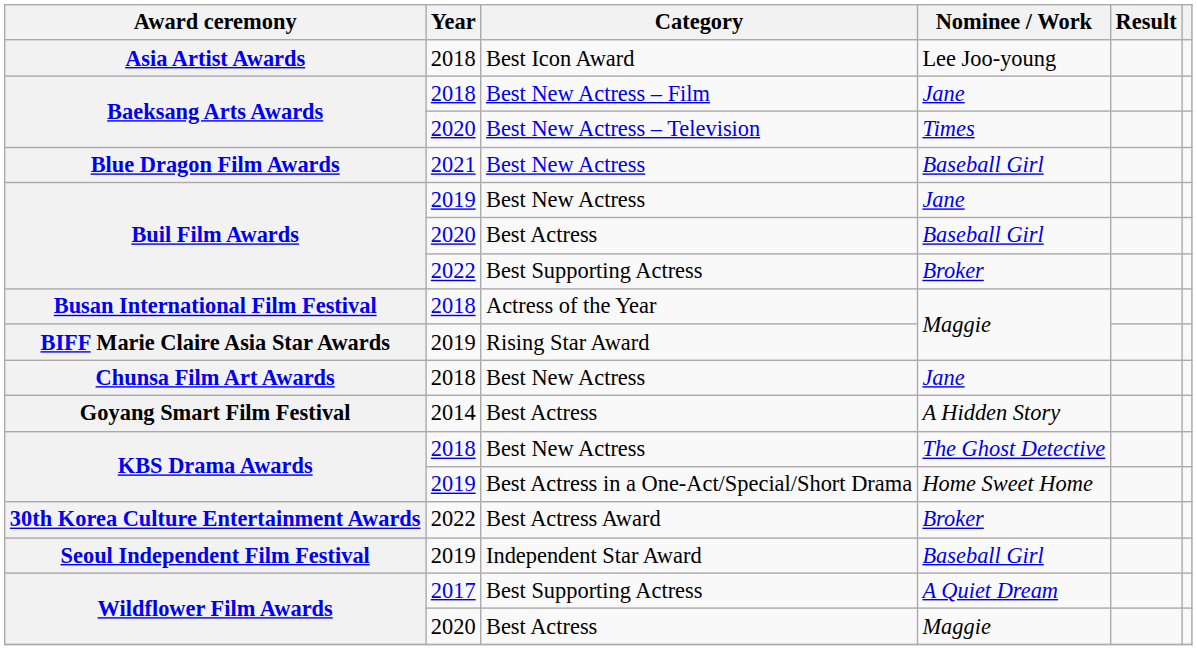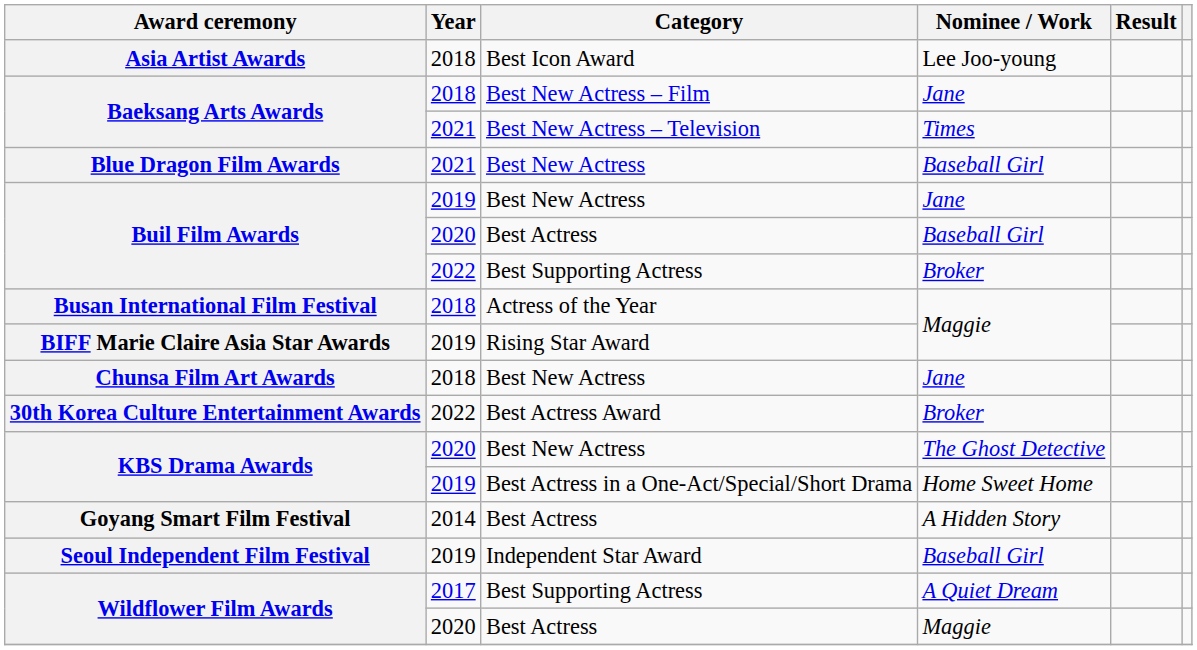 <table class="wikitable plainrowheaders sortable">
 <tr>
 <th scope="col">Award ceremony</th>
 <th scope="col">Year</th>
 <th scope="col">Category</th>
 <th scope="col">Nominee / Work</th>
 <th scope="col">Result</th>
 <th scope="col" class="unsortable"></th>
 </tr>
 <tr>
 <th scope="row"><a href='#'>Asia Artist Awards</a></th>
 <td>2018</td>
 <td>Best Icon Award</td>
 <td>Lee Joo-young</td>
 <td></td>
 <td></td>
 </tr>
 <tr>
 <th scope="row"  rowspan="2"><a href='#'>Baeksang Arts Awards</a></th>
 <td><a href='#'>2018</a></td>
 <td><a href='#'>Best New Actress – Film</a></td>
 <td><em><a href='#'>Jane</a></em></td>
 <td></td>
 <td></td>
 </tr>
 <tr>
-<td><a href='#'>2020</a></td>
+<td><a href='#'>2021</a></td>
 <td><a href='#'>Best New Actress – Television</a></td>
 <td><em><a href='#'>Times</a></em></td>
 <td></td>
 <td></td>
 </tr>
 <tr>
 <th scope="row"  rowspan="1"><a href='#'>Blue Dragon Film Awards</a></th>
 <td><a href='#'>2021</a></td>
 <td><a href='#'>Best New Actress</a></td>
 <td><em><a href='#'>Baseball Girl</a></em></td>
 <td></td>
 <td></td>
 </tr>
 <tr>
 <th scope="row"  rowspan="3"><a href='#'>Buil Film Awards</a></th>
 <td><a href='#'>2019</a></td>
 <td>Best New Actress</td>
 <td rowspan=1><em><a href='#'>Jane</a></em></td>
 <td></td>
 <td></td>
 </tr>
 <tr>
 <td><a href='#'>2020</a></td>
 <td>Best Actress</td>
 <td><em><a href='#'>Baseball Girl</a></em></td>
 <td></td>
 <td></td>
 </tr>
 <tr>
 <td><a href='#'>2022</a></td>
 <td>Best Supporting Actress</td>
 <td><em><a href='#'>Broker</a></em></td>
 <td></td>
 <td></td>
 </tr>
 <tr>
 <th scope="row"  rowspan="1"><a href='#'>Busan International Film Festival</a></th>
 <td><a href='#'>2018</a></td>
 <td>Actress of the Year</td>
 <td rowspan="2"><em>Maggie</em></td>
 <td></td>
 <td></td>
 </tr>
 <tr>
 <th scope="row"><a href='#'>BIFF</a> Marie Claire Asia Star Awards</th>
 <td>2019</td>
 <td>Rising Star Award</td>
 <td></td>
 <td></td>
 </tr>
 <tr>
 <th scope="row"><a href='#'>Chunsa Film Art Awards</a></th>
 <td>2018</td>
 <td>Best New Actress</td>
 <td><em><a href='#'>Jane</a></em></td>
 <td></td>
 <td></td>
 </tr>
 <tr>
-<th scope="row">Goyang Smart Film Festival</th>
-<td>2014</td>
-<td>Best Actress</td>
-<td><em>A Hidden Story</em></td>
+<th scope="row"><a href='#'>30th Korea Culture Entertainment Awards</a></th>
+<td>2022</td>
+<td>Best Actress Award</td>
+<td><em><a href='#'>Broker</a></em></td>
 <td></td>
 <td></td>
 </tr>
 <tr>
 <th scope="row"  rowspan="2"><a href='#'>KBS Drama Awards</a></th>
-<td><a href='#'>2018</a></td>
+<td><a href='#'>2020</a></td>
 <td>Best New Actress</td>
 <td><em><a href='#'>The Ghost Detective</a></em></td>
 <td></td>
 <td></td>
 </tr>
 <tr>
 <td><a href='#'>2019</a></td>
 <td>Best Actress in a One-Act/Special/Short Drama</td>
 <td><em>Home Sweet Home</em></td>
 <td></td>
 <td></td>
 </tr>
 <tr>
-<th scope="row"><a href='#'>30th Korea Culture Entertainment Awards</a></th>
-<td>2022</td>
-<td>Best Actress Award</td>
-<td><em><a href='#'>Broker</a></em></td>
+<th scope="row">Goyang Smart Film Festival</th>
+<td>2014</td>
+<td>Best Actress</td>
+<td><em>A Hidden Story</em></td>
 <td></td>
 <td></td>
 </tr>
 <tr>
 <th scope="row"><a href='#'>Seoul Independent Film Festival</a></th>
 <td>2019</td>
 <td>Independent Star Award</td>
 <td rowspan="1"><em><a href='#'>Baseball Girl</a></em></td>
 <td></td>
 <td></td>
 </tr>
 <tr>
 <th scope="row"  rowspan="2"><a href='#'>Wildflower Film Awards</a></th>
 <td><a href='#'>2017</a></td>
 <td>Best Supporting Actress</td>
 <td><em><a href='#'>A Quiet Dream</a></em></td>
 <td></td>
 <td></td>
 </tr>
 <tr>
 <td>2020</td>
 <td>Best Actress</td>
 <td><em>Maggie</em></td>
 <td></td>
 <td></td>
 </tr>
 <tr>
 </tr>
 </table>
